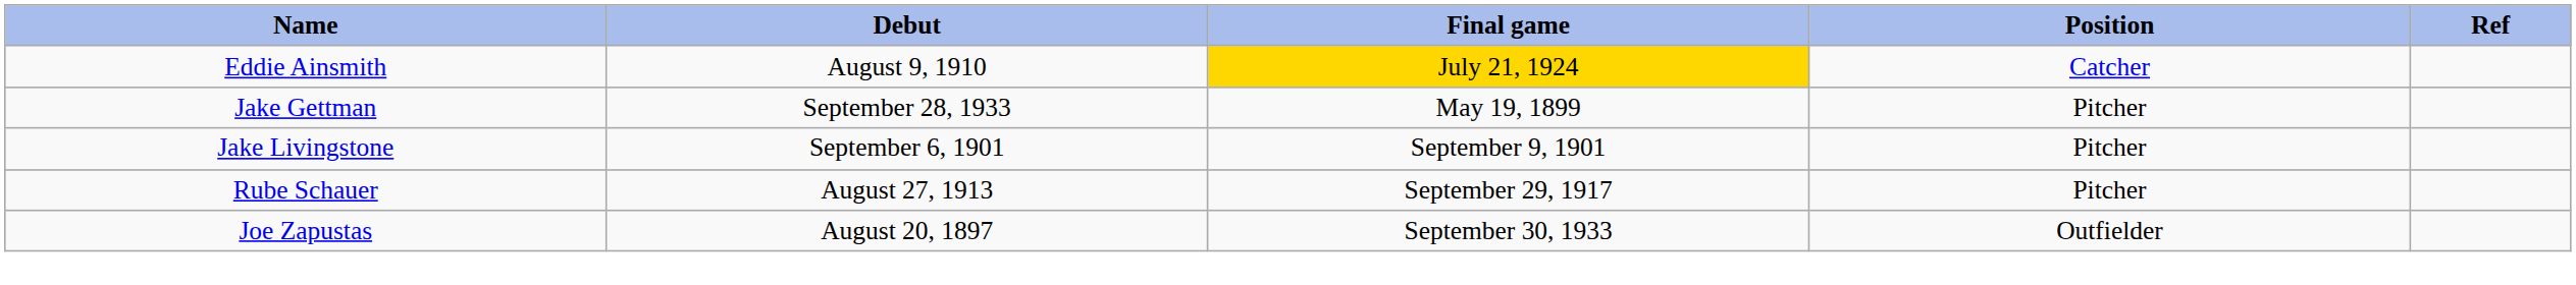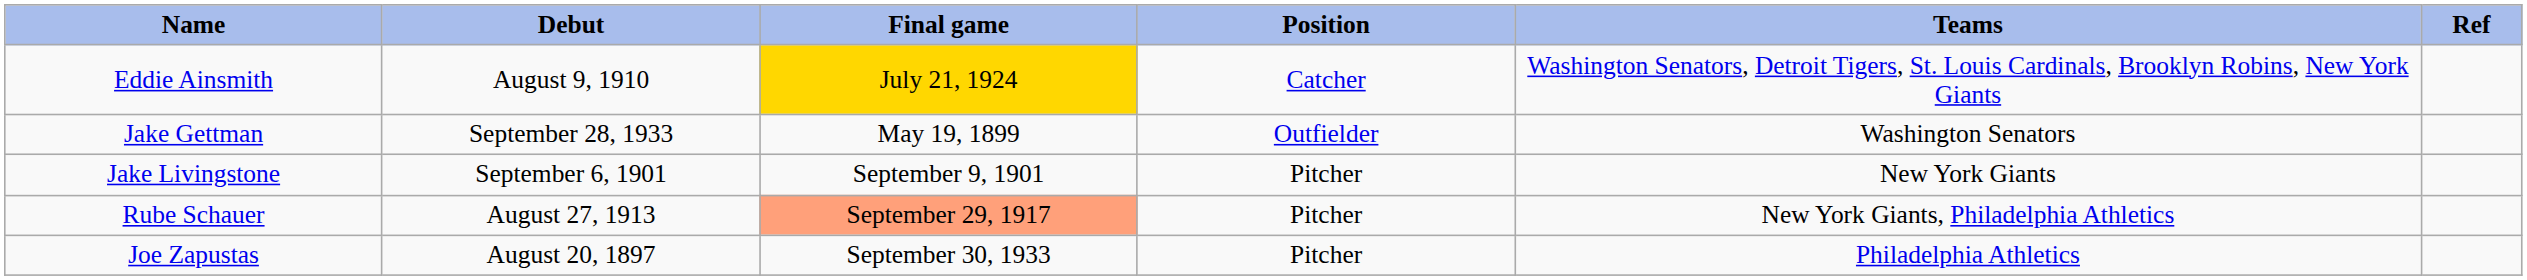 <table class="wikitable" style="width: 100%">
 <tr>
 <th style="background:#a8bdec; width:15%;">Name</th>
 <th style="width:15%; background:#a8bdec;">Debut</th>
 <th style="width:15%; background:#a8bdec;">Final game</th>
 <th style="width:15%; background:#a8bdec;">Position</th>
+<th style="width:36%; background:#a8bdec;">Teams</th>
 <th style="width:4%; background:#a8bdec;">Ref</th>
 </tr>
 <tr align=center>
 <td><a href='#'>Eddie Ainsmith</a></td>
 <td>August 9, 1910</td>
 <td style="background: gold;">July 21, 1924</td>
 <td><a href='#'>Catcher</a></td>
+<td><a href='#'>Washington Senators</a>, <a href='#'>Detroit Tigers</a>, <a href='#'>St. Louis Cardinals</a>, <a href='#'>Brooklyn Robins</a>, <a href='#'>New York Giants</a></td>
 <td></td>
 </tr>
 <tr align=center>
 <td><a href='#'>Jake Gettman</a></td>
 <td>September 28, 1933</td>
 <td>May 19, 1899</td>
-<td>Pitcher</td>
+<td><a href='#'>Outfielder</a></td>
+<td>Washington Senators</td>
 <td></td>
 </tr>
 <tr align=center>
 <td><a href='#'>Jake Livingstone</a></td>
 <td>September 6, 1901</td>
 <td>September 9, 1901</td>
 <td>Pitcher</td>
+<td>New York Giants</td>
 <td></td>
 </tr>
 <tr align=center>
 <td><a href='#'>Rube Schauer</a></td>
 <td>August 27, 1913</td>
-<td>September 29, 1917</td>
+<td style="background: lightsalmon;">September 29, 1917</td>
 <td>Pitcher</td>
+<td>New York Giants, <a href='#'>Philadelphia Athletics</a></td>
 <td></td>
 </tr>
 <tr align=center>
 <td><a href='#'>Joe Zapustas</a></td>
 <td>August 20, 1897</td>
 <td>September 30, 1933</td>
-<td>Outfielder</td>
+<td>Pitcher</td>
+<td><a href='#'>Philadelphia Athletics</a></td>
 <td></td>
 </tr>
 </table>
